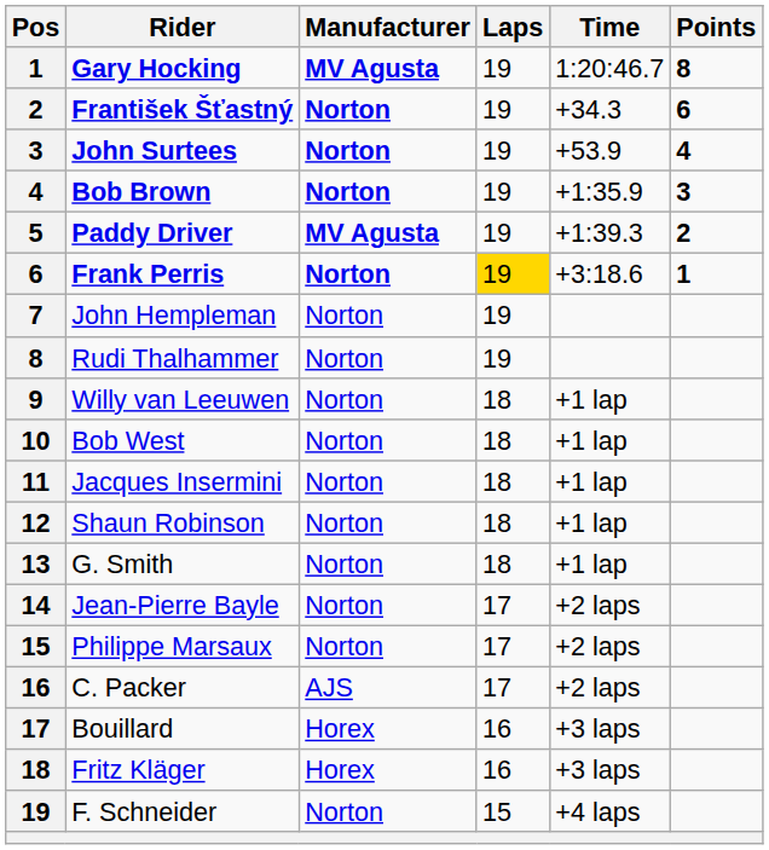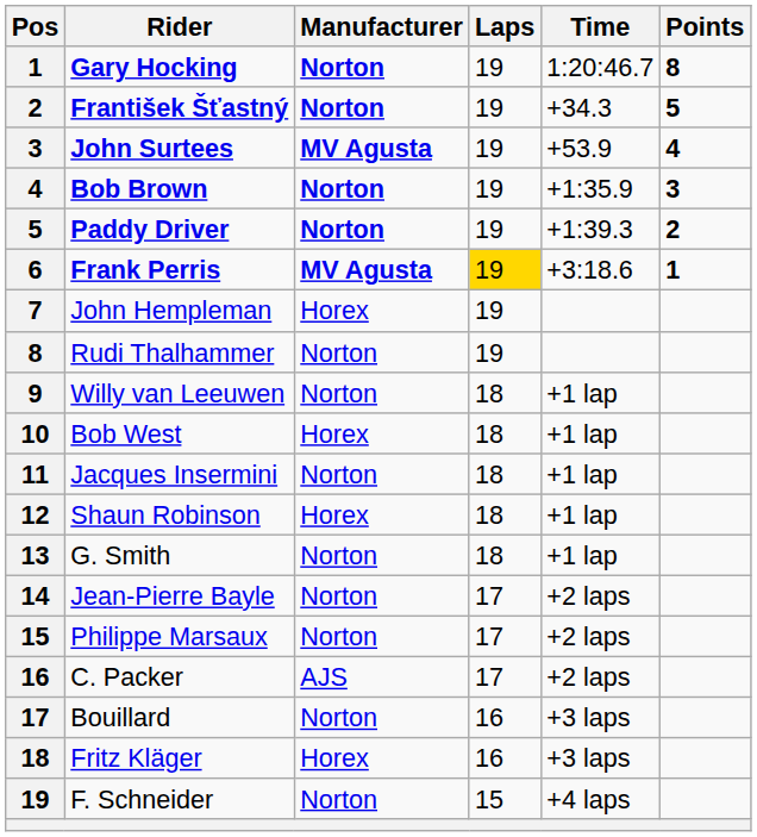 <table class="wikitable" style="font-size: 95%;">
 <tr>
 <th>Pos</th>
 <th>Rider</th>
 <th>Manufacturer</th>
 <th>Laps</th>
 <th>Time</th>
 <th>Points</th>
 </tr>
 <tr>
 <th>1</th>
 <td> <strong><a href='#'>Gary Hocking</a></strong></td>
-<td><strong><a href='#'>MV Agusta</a></strong></td>
+<td><strong><a href='#'>Norton</a></strong></td>
 <td>19</td>
 <td>1:20:46.7</td>
 <td><strong>8</strong></td>
 </tr>
 <tr>
 <th>2</th>
 <td> <strong><a href='#'>František Šťastný</a></strong></td>
 <td><strong><a href='#'>Norton</a></strong></td>
 <td>19</td>
 <td>+34.3</td>
-<td><strong>6</strong></td>
+<td><strong>5</strong></td>
 </tr>
 <tr>
 <th>3</th>
 <td> <strong><a href='#'>John Surtees</a></strong></td>
-<td><strong><a href='#'>Norton</a></strong></td>
+<td><strong><a href='#'>MV Agusta</a></strong></td>
 <td>19</td>
 <td>+53.9</td>
 <td><strong>4</strong></td>
 </tr>
 <tr>
 <th>4</th>
 <td> <strong><a href='#'>Bob Brown</a></strong></td>
 <td><strong><a href='#'>Norton</a></strong></td>
 <td>19</td>
 <td>+1:35.9</td>
 <td><strong>3</strong></td>
 </tr>
 <tr>
 <th>5</th>
 <td> <strong><a href='#'>Paddy Driver</a></strong></td>
-<td><strong><a href='#'>MV Agusta</a></strong></td>
+<td><strong><a href='#'>Norton</a></strong></td>
 <td>19</td>
 <td>+1:39.3</td>
 <td><strong>2</strong></td>
 </tr>
 <tr>
 <th>6</th>
 <td> <strong><a href='#'>Frank Perris</a></strong></td>
-<td><strong><a href='#'>Norton</a></strong></td>
+<td><strong><a href='#'>MV Agusta</a></strong></td>
 <td style="background: gold;">19</td>
 <td>+3:18.6</td>
 <td><strong>1</strong></td>
 </tr>
 <tr>
 <th>7</th>
 <td> <a href='#'>John Hempleman</a></td>
-<td><a href='#'>Norton</a></td>
+<td><a href='#'>Horex</a></td>
 <td>19</td>
 <td></td>
 <td></td>
 </tr>
 <tr>
 <th>8</th>
 <td> <a href='#'>Rudi Thalhammer</a></td>
 <td><a href='#'>Norton</a></td>
 <td>19</td>
 <td></td>
 <td></td>
 </tr>
 <tr>
 <th>9</th>
 <td> <a href='#'>Willy van Leeuwen</a></td>
 <td><a href='#'>Norton</a></td>
 <td>18</td>
 <td>+1 lap</td>
 <td></td>
 </tr>
 <tr>
 <th>10</th>
 <td> <a href='#'>Bob West</a></td>
-<td><a href='#'>Norton</a></td>
+<td><a href='#'>Horex</a></td>
 <td>18</td>
 <td>+1 lap</td>
 <td></td>
 </tr>
 <tr>
 <th>11</th>
 <td> <a href='#'>Jacques Insermini</a></td>
 <td><a href='#'>Norton</a></td>
 <td>18</td>
 <td>+1 lap</td>
 <td></td>
 </tr>
 <tr>
 <th>12</th>
 <td> <a href='#'>Shaun Robinson</a></td>
-<td><a href='#'>Norton</a></td>
+<td><a href='#'>Horex</a></td>
 <td>18</td>
 <td>+1 lap</td>
 <td></td>
 </tr>
 <tr>
 <th>13</th>
 <td> G. Smith</td>
 <td><a href='#'>Norton</a></td>
 <td>18</td>
 <td>+1 lap</td>
 <td></td>
 </tr>
 <tr>
 <th>14</th>
 <td> <a href='#'>Jean-Pierre Bayle</a></td>
 <td><a href='#'>Norton</a></td>
 <td>17</td>
 <td>+2 laps</td>
 <td></td>
 </tr>
 <tr>
 <th>15</th>
 <td> <a href='#'>Philippe Marsaux</a></td>
 <td><a href='#'>Norton</a></td>
 <td>17</td>
 <td>+2 laps</td>
 <td></td>
 </tr>
 <tr>
 <th>16</th>
 <td> C. Packer</td>
 <td><a href='#'>AJS</a></td>
 <td>17</td>
 <td>+2 laps</td>
 <td></td>
 </tr>
 <tr>
 <th>17</th>
 <td> Bouillard</td>
-<td><a href='#'>Horex</a></td>
+<td><a href='#'>Norton</a></td>
 <td>16</td>
 <td>+3 laps</td>
 <td></td>
 </tr>
 <tr>
 <th>18</th>
 <td> <a href='#'>Fritz Kläger</a></td>
 <td><a href='#'>Horex</a></td>
 <td>16</td>
 <td>+3 laps</td>
 <td></td>
 </tr>
 <tr>
 <th>19</th>
 <td> F. Schneider</td>
 <td><a href='#'>Norton</a></td>
 <td>15</td>
 <td>+4 laps</td>
 <td></td>
 </tr>
 <tr>
 <th colspan=6></th>
 </tr>
 </table>
